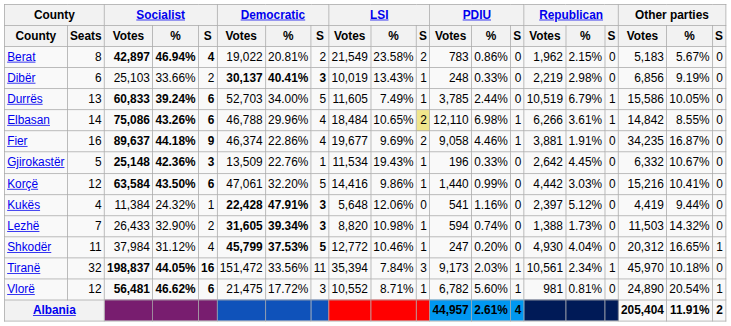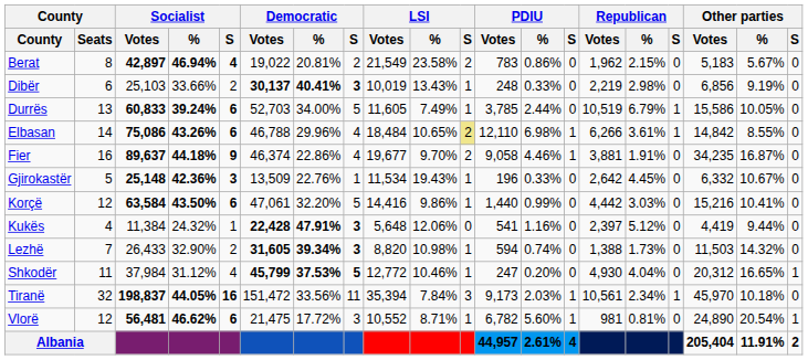 <table class="wikitable sortable" style="text-align:right; font-size:95%; line-height:20px;">
 <tr>
 <th colspan="2" width="30px">County</th>
 <th colspan="3" width="30px"><a href='#'>Socialist</a></th>
 <th colspan="3" width="30px"><a href='#'>Democratic</a></th>
 <th colspan="3" width="30px"><a href='#'>LSI</a></th>
 <th colspan="3" width="30px"><a href='#'>PDIU</a></th>
 <th colspan="3" width="30px"><a href='#'>Republican</a></th>
 <th colspan="3" width="30px">Other parties</th>
 </tr>
 <tr>
 <th>County</th>
 <th>Seats</th>
 <th>Votes</th>
 <th>%</th>
 <th>S</th>
 <th>Votes</th>
 <th>%</th>
 <th>S</th>
 <th>Votes</th>
 <th>%</th>
 <th>S</th>
 <th>Votes</th>
 <th>%</th>
 <th>S</th>
 <th>Votes</th>
 <th>%</th>
 <th>S</th>
 <th>Votes</th>
 <th>%</th>
 <th>S</th>
 </tr>
 <tr>
 <td align=left><a href='#'>Berat</a></td>
 <td>8</td>
 <td><strong>42,897</strong></td>
 <td><strong>46.94%</strong></td>
 <td><strong>4</strong></td>
 <td>19,022</td>
 <td>20.81%</td>
 <td>2</td>
 <td>21,549</td>
 <td>23.58%</td>
 <td>2</td>
 <td>783</td>
 <td>0.86%</td>
 <td>0</td>
 <td>1,962</td>
 <td>2.15%</td>
 <td>0</td>
 <td>5,183</td>
 <td>5.67%</td>
 <td>0</td>
 </tr>
 <tr>
 <td align=left><a href='#'>Dibër</a></td>
 <td>6</td>
 <td>25,103</td>
 <td>33.66%</td>
 <td>2</td>
 <td><strong>30,137</strong></td>
 <td><strong>40.41%</strong></td>
 <td><strong>3</strong></td>
 <td>10,019</td>
 <td>13.43%</td>
 <td>1</td>
 <td>248</td>
 <td>0.33%</td>
 <td>0</td>
 <td>2,219</td>
 <td>2.98%</td>
 <td>0</td>
 <td>6,856</td>
 <td>9.19%</td>
 <td>0</td>
 </tr>
 <tr>
 <td align=left><a href='#'>Durrës</a></td>
 <td>13</td>
 <td><strong>60,833</strong></td>
 <td><strong>39.24%</strong></td>
 <td><strong>6</strong></td>
 <td>52,703</td>
 <td>34.00%</td>
 <td>5</td>
 <td>11,605</td>
 <td>7.49%</td>
 <td>1</td>
 <td>3,785</td>
 <td>2.44%</td>
 <td>0</td>
 <td>10,519</td>
 <td>6.79%</td>
 <td>1</td>
 <td>15,586</td>
 <td>10.05%</td>
 <td>0</td>
 </tr>
 <tr>
 <td align=left><a href='#'>Elbasan</a></td>
 <td>14</td>
 <td><strong>75,086</strong></td>
 <td><strong>43.26%</strong></td>
 <td><strong>6</strong></td>
 <td>46,788</td>
 <td>29.96%</td>
 <td>4</td>
 <td>18,484</td>
 <td>10.65%</td>
 <td style="background: khaki;">2</td>
 <td>12,110</td>
 <td>6.98%</td>
 <td>1</td>
 <td>6,266</td>
 <td>3.61%</td>
 <td>1</td>
 <td>14,842</td>
 <td>8.55%</td>
 <td>0</td>
 </tr>
 <tr>
 <td align=left><a href='#'>Fier</a></td>
 <td>16</td>
 <td><strong>89,637</strong></td>
 <td><strong>44.18%</strong></td>
 <td><strong>9</strong></td>
 <td>46,374</td>
 <td>22.86%</td>
 <td>4</td>
 <td>19,677</td>
-<td>9.69%</td>
+<td>9.70%</td>
 <td>2</td>
 <td>9,058</td>
 <td>4.46%</td>
 <td>1</td>
 <td>3,881</td>
 <td>1.91%</td>
 <td>0</td>
 <td>34,235</td>
 <td>16.87%</td>
 <td>0</td>
 </tr>
 <tr>
 <td align=left><a href='#'>Gjirokastër</a></td>
 <td>5</td>
 <td><strong>25,148</strong></td>
 <td><strong>42.36%</strong></td>
 <td><strong>3</strong></td>
 <td>13,509</td>
 <td>22.76%</td>
 <td>1</td>
 <td>11,534</td>
 <td>19.43%</td>
 <td>1</td>
 <td>196</td>
 <td>0.33%</td>
 <td>0</td>
 <td>2,642</td>
 <td>4.45%</td>
 <td>0</td>
 <td>6,332</td>
 <td>10.67%</td>
 <td>0</td>
 </tr>
 <tr>
 <td align=left><a href='#'>Korçë</a></td>
 <td>12</td>
 <td><strong>63,584</strong></td>
 <td><strong>43.50%</strong></td>
 <td><strong>6</strong></td>
 <td>47,061</td>
 <td>32.20%</td>
 <td>5</td>
 <td>14,416</td>
 <td>9.86%</td>
 <td>1</td>
 <td>1,440</td>
 <td>0.99%</td>
 <td>0</td>
 <td>4,442</td>
 <td>3.03%</td>
 <td>0</td>
 <td>15,216</td>
 <td>10.41%</td>
 <td>0</td>
 </tr>
 <tr>
 <td align=left><a href='#'>Kukës</a></td>
 <td>4</td>
 <td>11,384</td>
 <td>24.32%</td>
 <td>1</td>
 <td><strong>22,428</strong></td>
 <td><strong>47.91%</strong></td>
 <td><strong>3</strong></td>
 <td>5,648</td>
 <td>12.06%</td>
 <td>0</td>
 <td>541</td>
 <td>1.16%</td>
 <td>0</td>
 <td>2,397</td>
 <td>5.12%</td>
 <td>0</td>
 <td>4,419</td>
 <td>9.44%</td>
 <td>0</td>
 </tr>
 <tr>
 <td align=left><a href='#'>Lezhë</a></td>
 <td>7</td>
 <td>26,433</td>
 <td>32.90%</td>
 <td>2</td>
 <td><strong>31,605</strong></td>
 <td><strong>39.34%</strong></td>
 <td><strong>3</strong></td>
 <td>8,820</td>
 <td>10.98%</td>
 <td>1</td>
 <td>594</td>
 <td>0.74%</td>
 <td>0</td>
 <td>1,388</td>
 <td>1.73%</td>
 <td>0</td>
 <td>11,503</td>
 <td>14.32%</td>
 <td>0</td>
 </tr>
 <tr>
 <td align=left><a href='#'>Shkodër</a></td>
 <td>11</td>
 <td>37,984</td>
 <td>31.12%</td>
 <td>4</td>
 <td><strong>45,799</strong></td>
 <td><strong>37.53%</strong></td>
 <td><strong>5</strong></td>
 <td>12,772</td>
 <td>10.46%</td>
 <td>1</td>
 <td>247</td>
 <td>0.20%</td>
 <td>0</td>
 <td>4,930</td>
 <td>4.04%</td>
 <td>0</td>
 <td>20,312</td>
 <td>16.65%</td>
 <td>1</td>
 </tr>
 <tr>
 <td align=left><a href='#'>Tiranë</a></td>
 <td>32</td>
 <td><strong>198,837</strong></td>
 <td><strong>44.05%</strong></td>
 <td><strong>16</strong></td>
 <td>151,472</td>
 <td>33.56%</td>
 <td>11</td>
 <td>35,394</td>
 <td>7.84%</td>
 <td>3</td>
 <td>9,173</td>
 <td>2.03%</td>
 <td>1</td>
 <td>10,561</td>
 <td>2.34%</td>
 <td>1</td>
 <td>45,970</td>
 <td>10.18%</td>
 <td>0</td>
 </tr>
 <tr>
 <td align=left><a href='#'>Vlorë</a></td>
 <td>12</td>
 <td><strong>56,481</strong></td>
 <td><strong>46.62%</strong></td>
 <td><strong>6</strong></td>
 <td>21,475</td>
 <td>17.72%</td>
 <td>3</td>
 <td>10,552</td>
 <td>8.71%</td>
 <td>1</td>
 <td>6,782</td>
 <td>5.60%</td>
 <td>1</td>
 <td>981</td>
 <td>0.81%</td>
 <td>0</td>
 <td>24,890</td>
 <td>20.54%</td>
 <td>1</td>
 </tr>
 <tr class="sortbottom" style="text-align:right;">
 <th colspan=2 align=left><a href='#'>Albania</a></th>
 <td bgcolor="#781D6F"><strong></strong></td>
 <td bgcolor="#781D6F"><strong></strong></td>
 <td bgcolor="#781D6F"><strong></strong></td>
 <td bgcolor="#0F52BA"><strong></strong></td>
 <td bgcolor="#0F52BA"><strong></strong></td>
 <td bgcolor="#0F52BA"><strong></strong></td>
 <td bgcolor="#FF0000"><strong></strong></td>
 <td bgcolor="#FF0000"><strong></strong></td>
 <td bgcolor="#FF0000"><strong></strong></td>
 <td bgcolor="#0097F0"><strong>44,957</strong></td>
 <td bgcolor="#0097F0"><strong>2.61%</strong></td>
 <td bgcolor="#0097F0"><strong>4</strong></td>
 <td bgcolor="#001A57"><strong></strong></td>
 <td bgcolor="#001A57"><strong></strong></td>
 <td bgcolor="#001A57"><strong></strong></td>
 <td><strong>205,404</strong></td>
 <td><strong>11.91%</strong></td>
 <td><strong>2</strong></td>
 </tr>
 </table>
